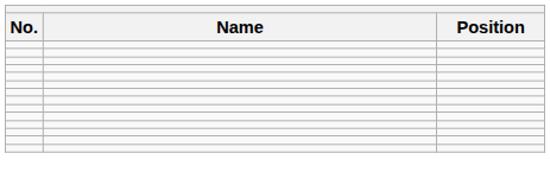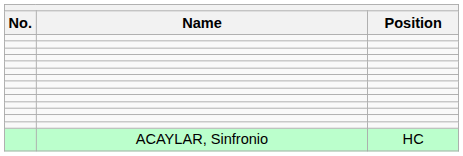 <table class="wikitable mw-collapsible mw-collapsed" style="text-align:center; width:500px; border:none">
 <tr>
 <th style="text-align:left" colspan="3"></th>
 </tr>
 <tr>
 <th style="width:7%">No.</th>
 <th>Name</th>
 <th style="width:20%">Position</th>
 </tr>
 <tr>
 <td></td>
 <td></td>
 <td></td>
 </tr>
 <tr>
 <td></td>
 <td></td>
 <td></td>
 </tr>
 <tr>
 <td></td>
 <td></td>
 <td></td>
 </tr>
 <tr>
 <td></td>
 <td></td>
 <td></td>
 </tr>
 <tr>
 <td></td>
 <td></td>
 <td></td>
 </tr>
 <tr>
 <td></td>
 <td></td>
 <td></td>
 </tr>
 <tr>
 <td></td>
 <td></td>
 <td></td>
 </tr>
 <tr>
 <td></td>
 <td></td>
 <td></td>
 </tr>
 <tr>
 <td></td>
 <td></td>
 <td></td>
 </tr>
 <tr>
 <td></td>
 <td></td>
 <td></td>
 </tr>
 <tr>
 <td></td>
 <td></td>
 <td></td>
 </tr>
 <tr>
 <td></td>
 <td></td>
 <td></td>
 </tr>
 <tr>
 <td></td>
 <td></td>
 <td></td>
 </tr>
 <tr>
 <td></td>
 <td></td>
 <td></td>
 </tr>
+<tr bgcolor=#BBFFCC>
+<td></td>
+<td>ACAYLAR, Sinfronio</td>
+<td>HC</td>
+</tr>
 </table>
